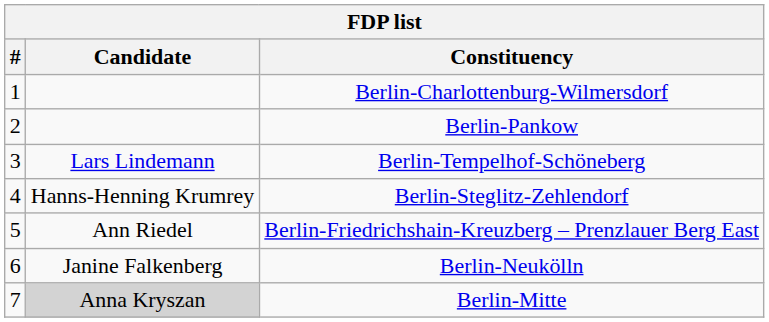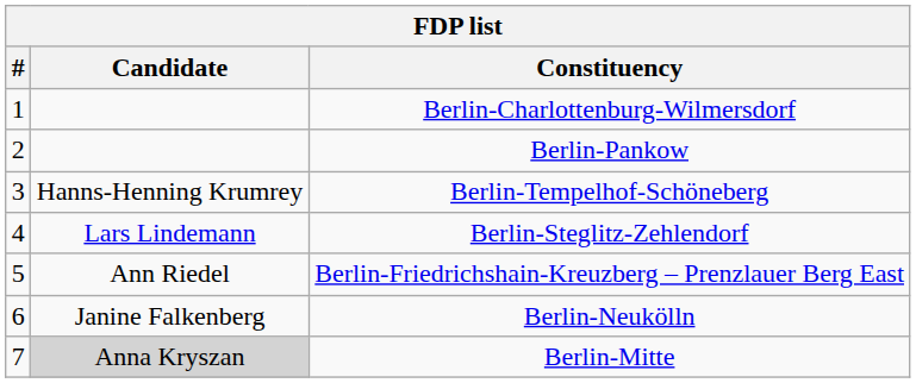 <table class="wikitable mw-collapsible mw-collapsed" style="text-align:center">
 <tr>
 <th colspan=3>FDP list</th>
 </tr>
 <tr>
 <th>#</th>
 <th>Candidate</th>
 <th>Constituency</th>
 </tr>
 <tr>
 <td>1</td>
 <td></td>
 <td><a href='#'>Berlin-Charlottenburg-Wilmersdorf</a></td>
 </tr>
 <tr>
 <td>2</td>
 <td></td>
 <td><a href='#'>Berlin-Pankow</a></td>
 </tr>
 <tr>
 <td>3</td>
-<td><a href='#'>Lars Lindemann</a></td>
+<td>Hanns-Henning Krumrey</td>
 <td><a href='#'>Berlin-Tempelhof-Schöneberg</a></td>
 </tr>
 <tr>
 <td>4</td>
-<td>Hanns-Henning Krumrey</td>
+<td><a href='#'>Lars Lindemann</a></td>
 <td><a href='#'>Berlin-Steglitz-Zehlendorf</a></td>
 </tr>
 <tr>
 <td>5</td>
 <td>Ann Riedel</td>
 <td><a href='#'>Berlin-Friedrichshain-Kreuzberg – Prenzlauer Berg East</a></td>
 </tr>
 <tr>
 <td>6</td>
 <td>Janine Falkenberg</td>
 <td><a href='#'>Berlin-Neukölln</a></td>
 </tr>
 <tr>
 <td>7</td>
 <td style="background: lightgrey;">Anna Kryszan</td>
 <td><a href='#'>Berlin-Mitte</a></td>
 </tr>
 </table>
